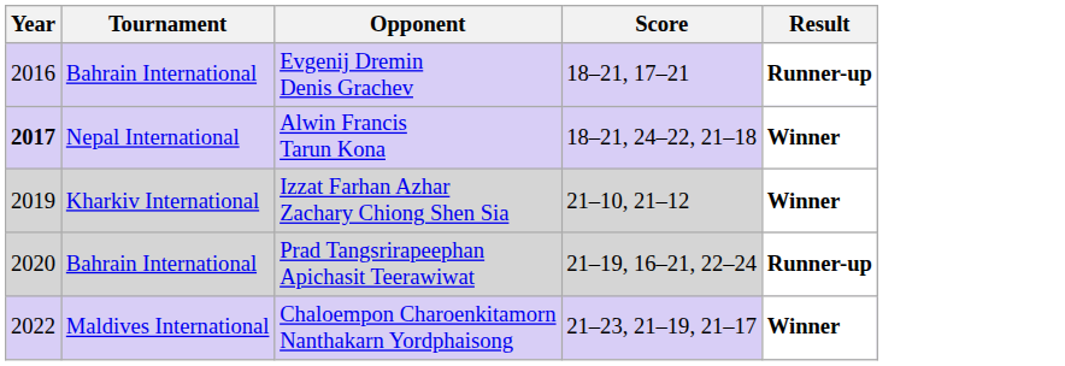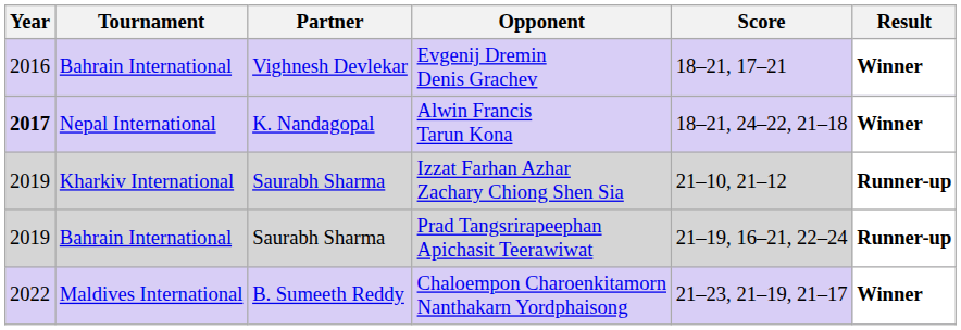 <table class="sortable wikitable" style="font-size: 90%;">
 <tr>
 <th>Year</th>
 <th>Tournament</th>
+<th>Partner</th>
 <th>Opponent</th>
 <th>Score</th>
 <th>Result</th>
 </tr>
 <tr style="background:#D8CEF6">
 <td align="center">2016</td>
 <td align="left"><a href='#'>Bahrain International</a></td>
+<td align="left"> <a href='#'>Vighnesh Devlekar</a></td>
 <td align="left"> <a href='#'>Evgenij Dremin</a><br> <a href='#'>Denis Grachev</a></td>
 <td align="left">18–21, 17–21</td>
-<td style="text-align:left; background:white"> <strong>Runner-up</strong></td>
+<td style="text-align:left; background:white"> <strong>Winner</strong></td>
 </tr>
 <tr style="background:#D8CEF6">
 <td align="center"><strong>2017</strong></td>
 <td align="left"><a href='#'>Nepal International</a></td>
+<td align="left"> <a href='#'>K. Nandagopal</a></td>
 <td align="left"> <a href='#'>Alwin Francis</a><br> <a href='#'>Tarun Kona</a></td>
 <td align="left">18–21, 24–22, 21–18</td>
 <td style="text-align:left; background:white"> <strong>Winner</strong></td>
 </tr>
 <tr style="background:#D5D5D5">
 <td align="center">2019</td>
 <td align="left"><a href='#'>Kharkiv International</a></td>
+<td align="left"> <a href='#'>Saurabh Sharma</a></td>
 <td align="left"> <a href='#'>Izzat Farhan Azhar</a><br> <a href='#'>Zachary Chiong Shen Sia</a></td>
 <td align="left">21–10, 21–12</td>
-<td style="text-align:left; background:white"> <strong>Winner</strong></td>
+<td style="text-align:left; background:white"> <strong>Runner-up</strong></td>
 </tr>
 <tr style="background:#D5D5D5">
-<td align="center">2020</td>
+<td align="center">2019</td>
 <td align="left"><a href='#'>Bahrain International</a></td>
+<td align="left"> Saurabh Sharma</td>
 <td align="left"> <a href='#'>Prad Tangsrirapeephan</a><br> <a href='#'>Apichasit Teerawiwat</a></td>
 <td align="left">21–19, 16–21, 22–24</td>
 <td style="text-align:left; background:white"> <strong>Runner-up</strong></td>
 </tr>
 <tr style="background:#D8CEF6">
 <td align="center">2022</td>
 <td align="left"><a href='#'>Maldives International</a></td>
+<td align="left"> <a href='#'>B. Sumeeth Reddy</a></td>
 <td align="left"> <a href='#'>Chaloempon Charoenkitamorn</a><br> <a href='#'>Nanthakarn Yordphaisong</a></td>
 <td align="left">21–23, 21–19, 21–17</td>
 <td style="text-align:left; background:white"> <strong>Winner</strong></td>
 </tr>
 </table>
